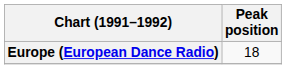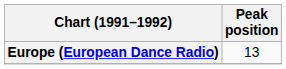 <table class="wikitable sortable plainrowheaders" style="text-align:center">
 <tr>
 <th scope="col">Chart (1991–1992)</th>
 <th scope="col">Peak<br>position</th>
 </tr>
 <tr>
 <th scope="row">Europe (<a href='#'>European Dance Radio</a>)</th>
-<td>18</td>
+<td>13</td>
 </tr>
 <tr>
 </tr>
 <tr>
 </tr>
 <tr>
 </tr>
 </table>
